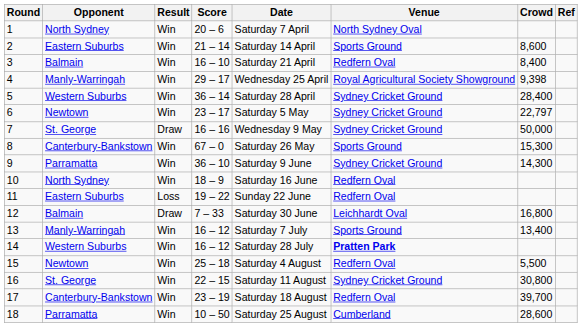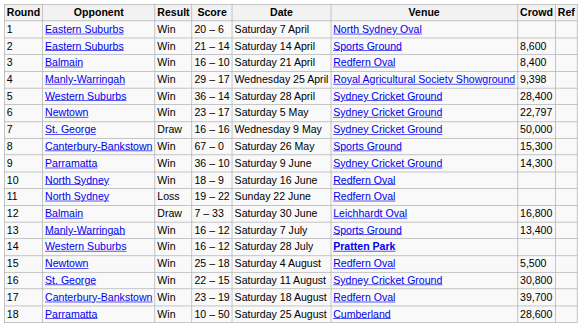 <table class="wikitable" style="text-align:left;">
 <tr>
 <th>Round</th>
 <th>Opponent</th>
 <th>Result</th>
 <th>Score</th>
 <th>Date</th>
 <th>Venue</th>
 <th>Crowd</th>
 <th>Ref</th>
 </tr>
 <tr>
 <td>1</td>
-<td> <a href='#'>North Sydney</a></td>
+<td> <a href='#'>Eastern Suburbs</a></td>
 <td>Win</td>
 <td>20 – 6</td>
 <td>Saturday 7 April</td>
 <td><a href='#'>North Sydney Oval</a></td>
 <td></td>
 <td></td>
 </tr>
 <tr>
 <td>2</td>
 <td> <a href='#'>Eastern Suburbs</a></td>
 <td>Win</td>
 <td>21 – 14</td>
 <td>Saturday 14 April</td>
 <td><a href='#'>Sports Ground</a></td>
 <td>8,600</td>
 <td></td>
 </tr>
 <tr>
 <td>3</td>
 <td> <a href='#'>Balmain</a></td>
 <td>Win</td>
 <td>16 – 10</td>
 <td>Saturday 21 April</td>
 <td><a href='#'>Redfern Oval</a></td>
 <td>8,400</td>
 <td></td>
 </tr>
 <tr>
 <td>4</td>
 <td> <a href='#'>Manly-Warringah</a></td>
 <td>Win</td>
 <td>29 – 17</td>
 <td>Wednesday 25 April</td>
 <td><a href='#'>Royal Agricultural Society Showground</a></td>
 <td>9,398</td>
 <td></td>
 </tr>
 <tr>
 <td>5</td>
 <td> <a href='#'>Western Suburbs</a></td>
 <td>Win</td>
 <td>36 – 14</td>
 <td>Saturday 28 April</td>
 <td><a href='#'>Sydney Cricket Ground</a></td>
 <td>28,400</td>
 <td></td>
 </tr>
 <tr>
 <td>6</td>
 <td> <a href='#'>Newtown</a></td>
 <td>Win</td>
 <td>23 – 17</td>
 <td>Saturday 5 May</td>
 <td><a href='#'>Sydney Cricket Ground</a></td>
 <td>22,797</td>
 <td></td>
 </tr>
 <tr>
 <td>7</td>
 <td> <a href='#'>St. George</a></td>
 <td>Draw</td>
 <td>16 – 16</td>
 <td>Wednesday 9 May</td>
 <td><a href='#'>Sydney Cricket Ground</a></td>
 <td>50,000</td>
 <td></td>
 </tr>
 <tr>
 <td>8</td>
 <td> <a href='#'>Canterbury-Bankstown</a></td>
 <td>Win</td>
 <td>67 – 0</td>
 <td>Saturday 26 May</td>
 <td><a href='#'>Sports Ground</a></td>
 <td>15,300</td>
 <td></td>
 </tr>
 <tr>
 <td>9</td>
 <td> <a href='#'>Parramatta</a></td>
 <td>Win</td>
 <td>36 – 10</td>
 <td>Saturday 9 June</td>
 <td><a href='#'>Sydney Cricket Ground</a></td>
 <td>14,300</td>
 <td></td>
 </tr>
 <tr>
 <td>10</td>
 <td> <a href='#'>North Sydney</a></td>
 <td>Win</td>
 <td>18 – 9</td>
 <td>Saturday 16 June</td>
 <td><a href='#'>Redfern Oval</a></td>
 <td></td>
 <td></td>
 </tr>
 <tr>
 <td>11</td>
-<td> <a href='#'>Eastern Suburbs</a></td>
+<td> <a href='#'>North Sydney</a></td>
 <td>Loss</td>
 <td>19 – 22</td>
 <td>Sunday 22 June</td>
 <td><a href='#'>Redfern Oval</a></td>
 <td></td>
 <td></td>
 </tr>
 <tr>
 <td>12</td>
 <td> <a href='#'>Balmain</a></td>
 <td>Draw</td>
 <td>7 – 33</td>
 <td>Saturday 30 June</td>
 <td><a href='#'>Leichhardt Oval</a></td>
 <td>16,800</td>
 <td></td>
 </tr>
 <tr>
 <td>13</td>
 <td> <a href='#'>Manly-Warringah</a></td>
 <td>Win</td>
 <td>16 – 12</td>
 <td>Saturday 7 July</td>
 <td><a href='#'>Sports Ground</a></td>
 <td>13,400</td>
 <td></td>
 </tr>
 <tr>
 <td>14</td>
 <td> <a href='#'>Western Suburbs</a></td>
 <td>Win</td>
 <td>16 – 12</td>
 <td>Saturday 28 July</td>
 <td><strong><a href='#'>Pratten Park</a></strong></td>
 <td></td>
 <td></td>
 </tr>
 <tr>
 <td>15</td>
 <td> <a href='#'>Newtown</a></td>
 <td>Win</td>
 <td>25 – 18</td>
 <td>Saturday 4 August</td>
 <td><a href='#'>Redfern Oval</a></td>
 <td>5,500</td>
 <td></td>
 </tr>
 <tr>
 <td>16</td>
 <td> <a href='#'>St. George</a></td>
 <td>Win</td>
 <td>22 – 15</td>
 <td>Saturday 11 August</td>
 <td><a href='#'>Sydney Cricket Ground</a></td>
 <td>30,800</td>
 <td></td>
 </tr>
 <tr>
 <td>17</td>
 <td> <a href='#'>Canterbury-Bankstown</a></td>
 <td>Win</td>
 <td>23 – 19</td>
 <td>Saturday 18 August</td>
 <td><a href='#'>Redfern Oval</a></td>
 <td>39,700</td>
 <td></td>
 </tr>
 <tr>
 <td>18</td>
 <td> <a href='#'>Parramatta</a></td>
 <td>Win</td>
 <td>10 – 50</td>
 <td>Saturday 25 August</td>
 <td><a href='#'>Cumberland</a></td>
 <td>28,600</td>
 <td></td>
 </tr>
 </table>
